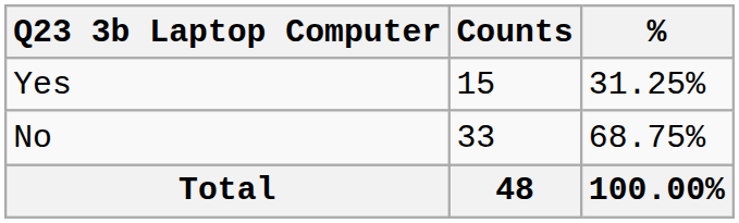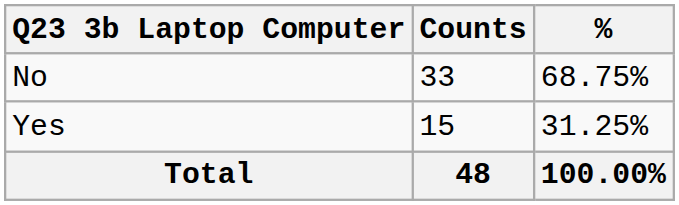 <table class="wikitable sortable">
 <tr>
 <th>Q23 3b Laptop Computer</th>
 <th>Counts</th>
 <th>%</th>
 </tr>
 <tr>
+<td>No</td>
+<td>33</td>
+<td>68.75%</td>
+</tr>
+<tr>
 <td>Yes</td>
 <td>15</td>
 <td>31.25%</td>
-</tr>
-<tr>
-<td>No</td>
-<td>33</td>
-<td>68.75%</td>
 </tr>
 <tr>
 <th>Total</th>
 <th>48</th>
 <th>100.00%</th>
 </tr>
 </table>
